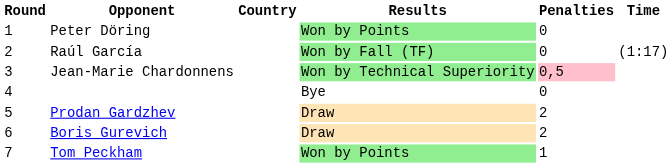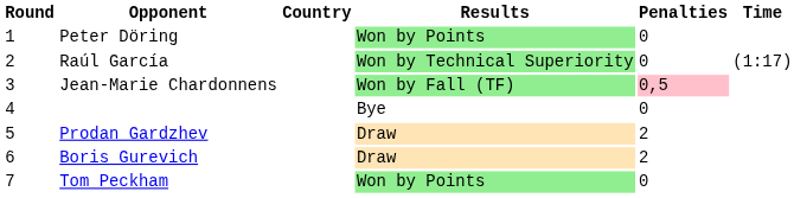 <table class = border="1">
 <tr>
 <th>Round</th>
 <th>Opponent</th>
 <th>Сountry</th>
 <th>Results</th>
 <th>Penalties</th>
 <th>Time</th>
 </tr>
 <tr>
 <td>1</td>
 <td>Peter Döring</td>
 <td></td>
 <td style="background:#90EE90">Won by Points</td>
 <td>0</td>
 <td></td>
 </tr>
 <tr>
 <td>2</td>
 <td>Raúl García</td>
 <td></td>
-<td style="background:#90EE90">Won by Fall (TF)</td>
+<td style="background:#90EE90">Won by Technical Superiority</td>
 <td>0</td>
 <td>(1:17)</td>
 </tr>
 <tr>
 <td>3</td>
 <td>Jean-Marie Chardonnens</td>
 <td></td>
-<td style="background:#90EE90">Won by Technical Superiority</td>
+<td style="background:#90EE90">Won by Fall (TF)</td>
 <td style="background: pink;">0,5</td>
 <td></td>
 </tr>
 <tr>
 <td>4</td>
 <td></td>
 <td></td>
 <td>Bye</td>
 <td>0</td>
 </tr>
 <tr>
 <td>5</td>
 <td><a href='#'>Prodan Gardzhev</a></td>
 <td></td>
 <td style="background:#FFE4B5">Draw</td>
 <td>2</td>
 <td></td>
 </tr>
 <tr>
 <td>6</td>
 <td><a href='#'>Boris Gurevich</a></td>
 <td></td>
 <td style="background:#FFE4B5">Draw</td>
 <td>2</td>
 <td></td>
 </tr>
 <tr>
 <td>7</td>
 <td><a href='#'>Tom Peckham</a></td>
 <td></td>
 <td style="background:#90EE90">Won by Points</td>
-<td>1</td>
+<td>0</td>
 <td></td>
 </tr>
 <tr>
 </tr>
 <tr>
 </tr>
 </table>
